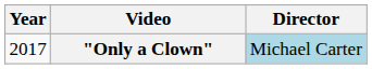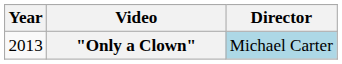 <table class="wikitable plainrowheaders">
 <tr>
 <th>Year</th>
 <th style="width:10em;">Video</th>
 <th>Director</th>
 </tr>
 <tr>
-<td>2017</td>
+<td>2013</td>
 <th scope="row">"Only a Clown"</th>
 <td style="background: lightblue;">Michael Carter</td>
 </tr>
 </table>
